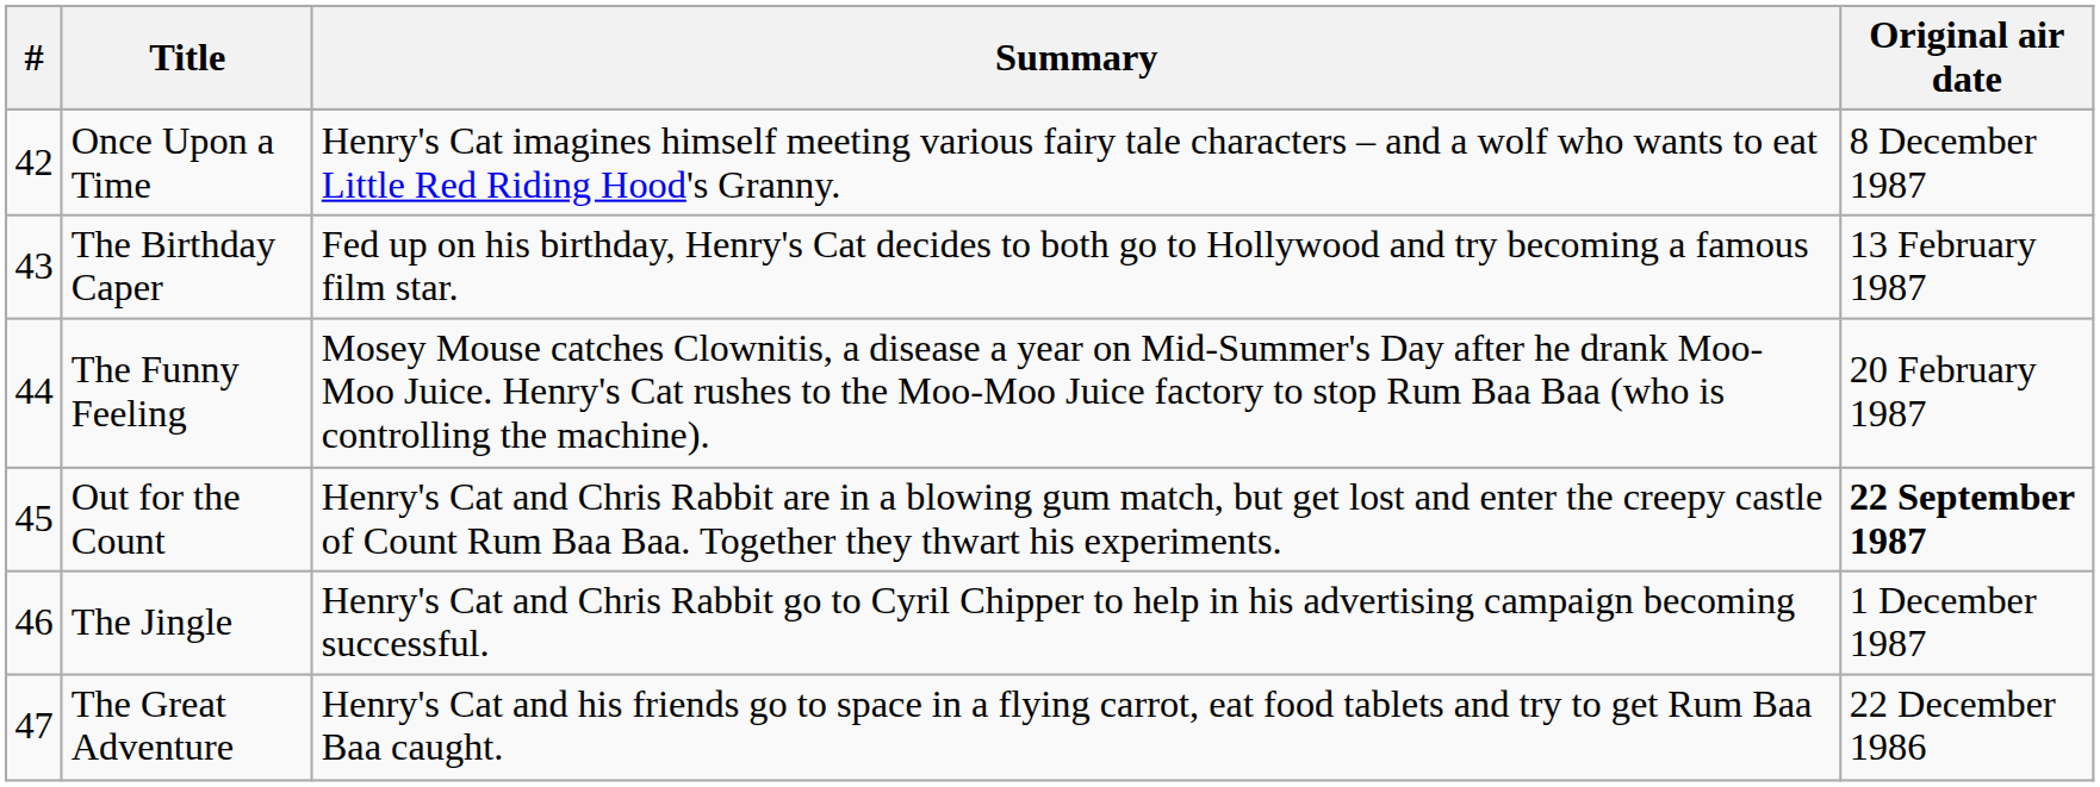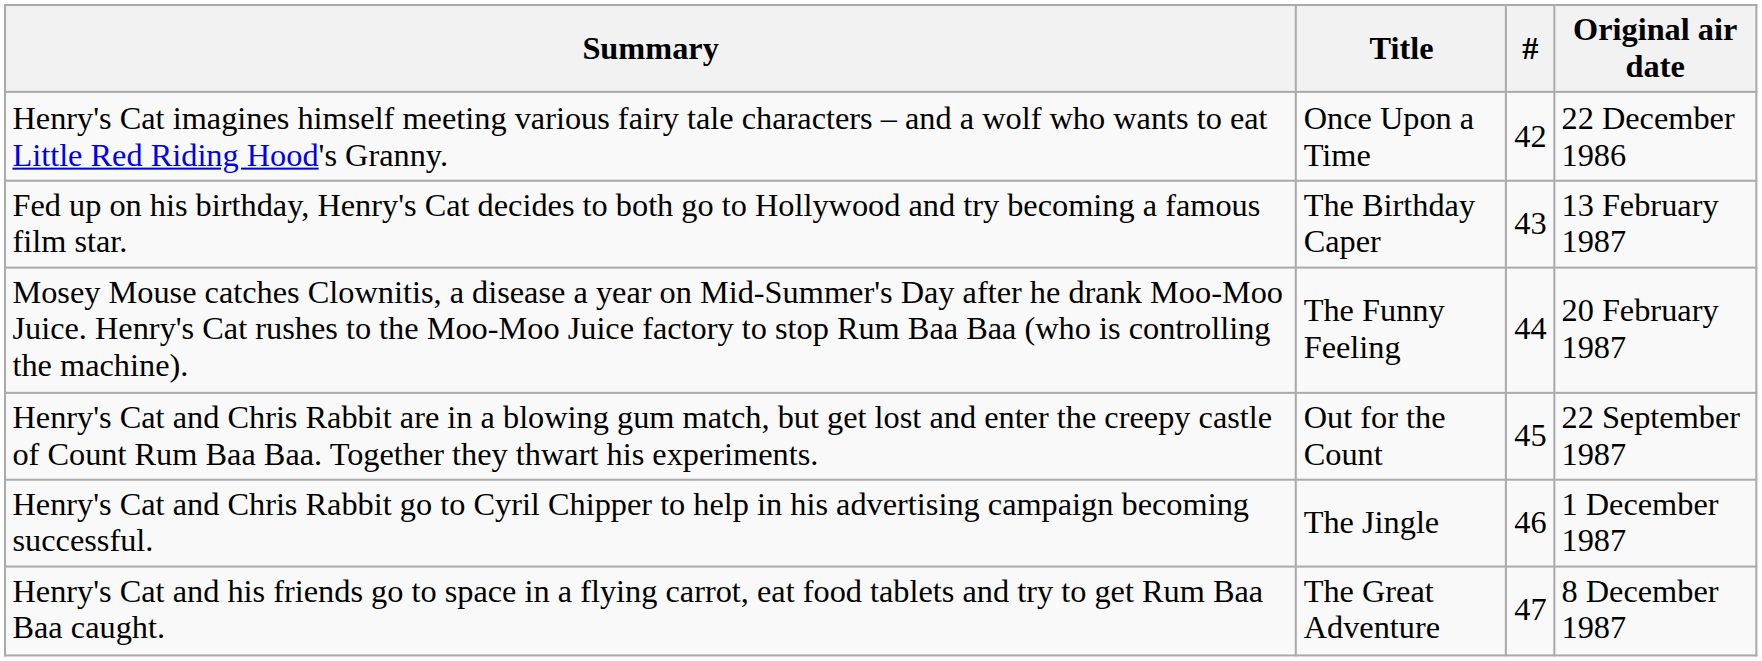 <table class="wikitable">
 <tr>
+<th>Summary</th>
+<th>Title</th>
 <th>#</th>
-<th>Title</th>
-<th>Summary</th>
 <th>Original air date</th>
 </tr>
 <tr>
+<td>Henry's Cat imagines himself meeting various fairy tale characters – and a wolf who wants to eat <a href='#'>Little Red Riding Hood</a>'s Granny.</td>
+<td>Once Upon a Time</td>
 <td>42</td>
-<td>Once Upon a Time</td>
-<td>Henry's Cat imagines himself meeting various fairy tale characters – and a wolf who wants to eat <a href='#'>Little Red Riding Hood</a>'s Granny.</td>
-<td>8 December 1987</td>
+<td>22 December 1986</td>
 </tr>
 <tr>
+<td>Fed up on his birthday, Henry's Cat decides to both go to Hollywood and try becoming a famous film star.</td>
+<td>The Birthday Caper</td>
 <td>43</td>
-<td>The Birthday Caper</td>
-<td>Fed up on his birthday, Henry's Cat decides to both go to Hollywood and try becoming a famous film star.</td>
 <td>13 February 1987</td>
 </tr>
 <tr>
+<td>Mosey Mouse catches Clownitis, a disease a year on Mid-Summer's Day after he drank Moo-Moo Juice. Henry's Cat rushes to the Moo-Moo Juice factory to stop Rum Baa Baa (who is controlling the machine).</td>
+<td>The Funny Feeling</td>
 <td>44</td>
-<td>The Funny Feeling</td>
-<td>Mosey Mouse catches Clownitis, a disease a year on Mid-Summer's Day after he drank Moo-Moo Juice. Henry's Cat rushes to the Moo-Moo Juice factory to stop Rum Baa Baa (who is controlling the machine).</td>
 <td>20 February 1987</td>
 </tr>
 <tr>
+<td>Henry's Cat and Chris Rabbit are in a blowing gum match, but get lost and enter the creepy castle of Count Rum Baa Baa. Together they thwart his experiments.</td>
+<td>Out for the Count</td>
 <td>45</td>
-<td>Out for the Count</td>
-<td>Henry's Cat and Chris Rabbit are in a blowing gum match, but get lost and enter the creepy castle of Count Rum Baa Baa. Together they thwart his experiments.</td>
-<td><strong>22 September 1987</strong></td>
+<td>22 September 1987</td>
 </tr>
 <tr>
+<td>Henry's Cat and Chris Rabbit go to Cyril Chipper to help in his advertising campaign becoming successful.</td>
+<td>The Jingle</td>
 <td>46</td>
-<td>The Jingle</td>
-<td>Henry's Cat and Chris Rabbit go to Cyril Chipper to help in his advertising campaign becoming successful.</td>
 <td>1 December 1987</td>
 </tr>
 <tr>
+<td>Henry's Cat and his friends go to space in a flying carrot, eat food tablets and try to get Rum Baa Baa caught.</td>
+<td>The Great Adventure</td>
 <td>47</td>
-<td>The Great Adventure</td>
-<td>Henry's Cat and his friends go to space in a flying carrot, eat food tablets and try to get Rum Baa Baa caught.</td>
-<td>22 December 1986</td>
+<td>8 December 1987</td>
 </tr>
 </table>
